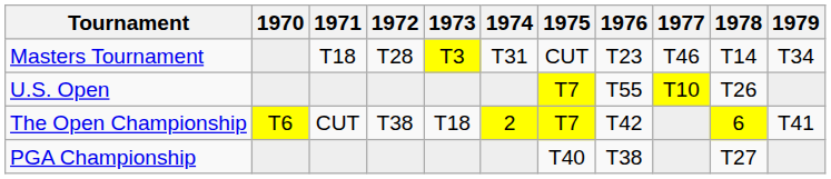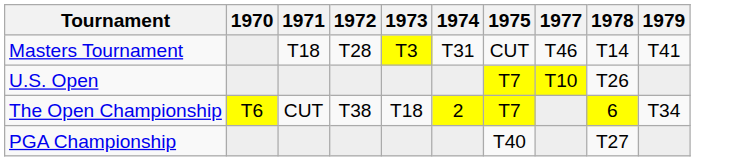 <table class="wikitable" style="font-size:95%;text-align:center;">
 <tr>
 <th>Tournament</th>
 <th>1970</th>
 <th>1971</th>
 <th>1972</th>
 <th>1973</th>
 <th>1974</th>
 <th>1975</th>
-<th>1976</th>
 <th>1977</th>
 <th>1978</th>
 <th>1979</th>
 </tr>
 <tr>
 <td align=left><a href='#'>Masters Tournament</a></td>
 <td style="background:#eeeeee;"></td>
 <td>T18</td>
 <td>T28</td>
 <td style="background:yellow;">T3</td>
 <td>T31</td>
 <td>CUT</td>
-<td>T23</td>
 <td>T46</td>
 <td>T14</td>
-<td>T34</td>
+<td>T41</td>
 </tr>
 <tr>
 <td align=left><a href='#'>U.S. Open</a></td>
 <td style="background:#eeeeee;"></td>
 <td style="background:#eeeeee;"></td>
 <td style="background:#eeeeee;"></td>
 <td style="background:#eeeeee;"></td>
 <td style="background:#eeeeee;"></td>
 <td style="background:yellow;">T7</td>
-<td>T55</td>
 <td style="background:yellow;">T10</td>
 <td>T26</td>
 <td style="background:#eeeeee;"></td>
 </tr>
 <tr>
 <td align=left><a href='#'>The Open Championship</a></td>
 <td style="background:yellow;">T6</td>
 <td>CUT</td>
 <td>T38</td>
 <td>T18</td>
 <td style="background:yellow;">2</td>
 <td style="background:yellow;">T7</td>
-<td>T42</td>
 <td style="background:#eeeeee;"></td>
 <td style="background:yellow;">6</td>
-<td>T41</td>
+<td>T34</td>
 </tr>
 <tr>
 <td align=left><a href='#'>PGA Championship</a></td>
 <td style="background:#eeeeee;"></td>
 <td style="background:#eeeeee;"></td>
 <td style="background:#eeeeee;"></td>
 <td style="background:#eeeeee;"></td>
 <td style="background:#eeeeee;"></td>
 <td>T40</td>
-<td>T38</td>
 <td style="background:#eeeeee;"></td>
 <td>T27</td>
 <td style="background:#eeeeee;"></td>
 </tr>
 </table>
